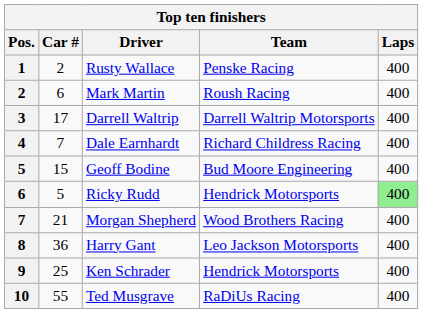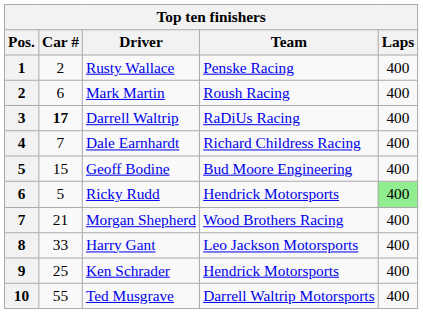 <table class="wikitable" style="font-size:95%;">
 <tr>
 <th colspan=9>Top ten finishers</th>
 </tr>
 <tr>
 <th>Pos.</th>
 <th>Car #</th>
 <th>Driver</th>
 <th>Team</th>
 <th>Laps</th>
 </tr>
 <tr>
 <th>1</th>
 <td align=center>2</td>
 <td><a href='#'>Rusty Wallace</a></td>
 <td><a href='#'>Penske Racing</a></td>
 <td align=center>400</td>
 </tr>
 <tr>
 <th>2</th>
 <td align=center>6</td>
 <td><a href='#'>Mark Martin</a></td>
 <td><a href='#'>Roush Racing</a></td>
 <td align=center>400</td>
 </tr>
 <tr>
 <th>3</th>
-<td align=center>17</td>
+<td align=center><strong>17</strong></td>
 <td><a href='#'>Darrell Waltrip</a></td>
-<td><a href='#'>Darrell Waltrip Motorsports</a></td>
+<td><a href='#'>RaDiUs Racing</a></td>
 <td align=center>400</td>
 </tr>
 <tr>
 <th>4</th>
 <td align=center>7</td>
 <td><a href='#'>Dale Earnhardt</a></td>
 <td><a href='#'>Richard Childress Racing</a></td>
 <td align=center>400</td>
 </tr>
 <tr>
 <th>5</th>
 <td align=center>15</td>
 <td><a href='#'>Geoff Bodine</a></td>
 <td><a href='#'>Bud Moore Engineering</a></td>
 <td align=center>400</td>
 </tr>
 <tr>
 <th>6</th>
 <td align=center>5</td>
 <td><a href='#'>Ricky Rudd</a></td>
 <td><a href='#'>Hendrick Motorsports</a></td>
 <td align=center style="background: lightgreen;">400</td>
 </tr>
 <tr>
 <th>7</th>
 <td align=center>21</td>
 <td><a href='#'>Morgan Shepherd</a></td>
 <td><a href='#'>Wood Brothers Racing</a></td>
 <td align=center>400</td>
 </tr>
 <tr>
 <th>8</th>
-<td align=center>36</td>
+<td align=center>33</td>
 <td><a href='#'>Harry Gant</a></td>
 <td><a href='#'>Leo Jackson Motorsports</a></td>
 <td align=center>400</td>
 </tr>
 <tr>
 <th>9</th>
 <td align=center>25</td>
 <td><a href='#'>Ken Schrader</a></td>
 <td><a href='#'>Hendrick Motorsports</a></td>
 <td align=center>400</td>
 </tr>
 <tr>
 <th>10</th>
 <td align=center>55</td>
 <td><a href='#'>Ted Musgrave</a></td>
-<td><a href='#'>RaDiUs Racing</a></td>
+<td><a href='#'>Darrell Waltrip Motorsports</a></td>
 <td align=center>400</td>
 </tr>
 </table>
